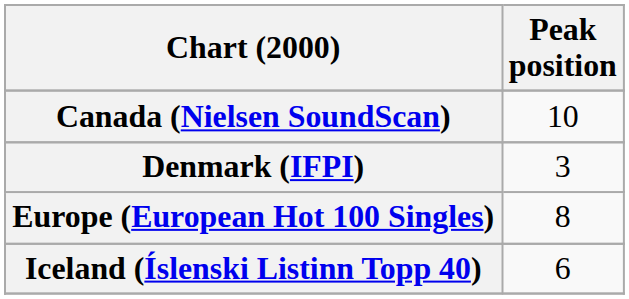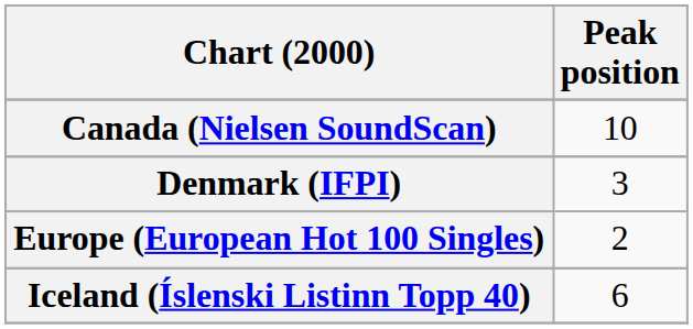 <table class="wikitable sortable plainrowheaders" style="text-align:center">
 <tr>
 <th>Chart (2000)</th>
 <th>Peak<br>position</th>
 </tr>
 <tr>
 </tr>
 <tr>
 </tr>
 <tr>
 </tr>
 <tr>
 <th scope="row">Canada (<a href='#'>Nielsen SoundScan</a>)</th>
 <td>10</td>
 </tr>
 <tr>
 </tr>
 <tr>
 <th scope="row">Denmark (<a href='#'>IFPI</a>)</th>
 <td>3</td>
 </tr>
 <tr>
 <th scope="row">Europe (<a href='#'>European Hot 100 Singles</a>)</th>
-<td>8</td>
+<td>2</td>
 </tr>
 <tr>
 </tr>
 <tr>
 </tr>
 <tr>
 <th scope="row">Iceland (<a href='#'>Íslenski Listinn Topp 40</a>)</th>
 <td>6</td>
 </tr>
 <tr>
 </tr>
 <tr>
 </tr>
 <tr>
 </tr>
 <tr>
 </tr>
 <tr>
 </tr>
 <tr>
 </tr>
 <tr>
 </tr>
 <tr>
 </tr>
 <tr>
 </tr>
 <tr>
 </tr>
 <tr>
 </tr>
 <tr>
 </tr>
 <tr>
 </tr>
 <tr>
 </tr>
 <tr>
 </tr>
 <tr>
 </tr>
 <tr>
 </tr>
 <tr>
 </tr>
 </table>
